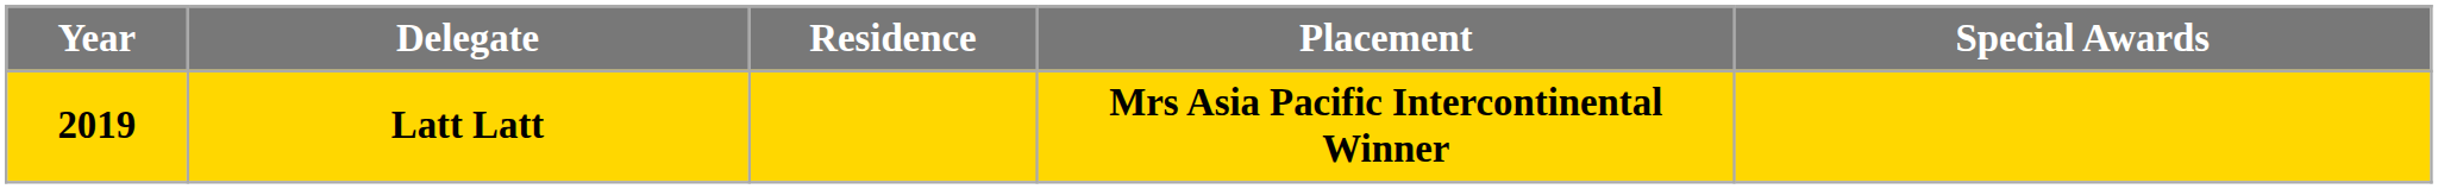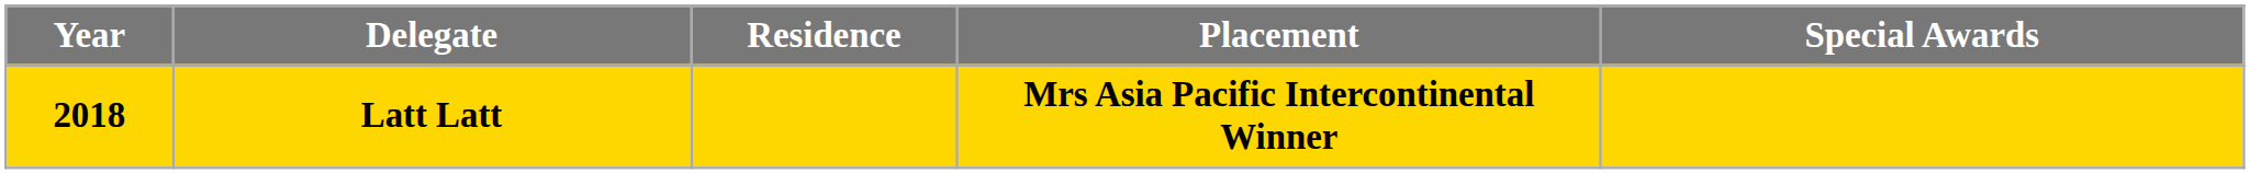 <table class="wikitable sortable" style="font-size: 90%; text-align:center">
 <tr>
 <th width="60" style="background-color:#787878;color:#FFFFFF;">Year</th>
 <th width="200" style="background-color:#787878;color:#FFFFFF;">Delegate</th>
 <th width="100" style="background-color:#787878;color:#FFFFFF;">Residence</th>
 <th width="250" style="background-color:#787878;color:#FFFFFF;">Placement</th>
 <th width="250" style="background-color:#787878;color:#FFFFFF;">Special Awards</th>
 </tr>
 <tr style="background-color:gold; font-weight: bold ">
-<td><strong></strong> 2019</td>
+<td><strong></strong> 2018</td>
 <td>Latt Latt</td>
 <td></td>
 <td><strong>Mrs Asia Pacific Intercontinental Winner</strong></td>
 <td></td>
 </tr>
 </table>
